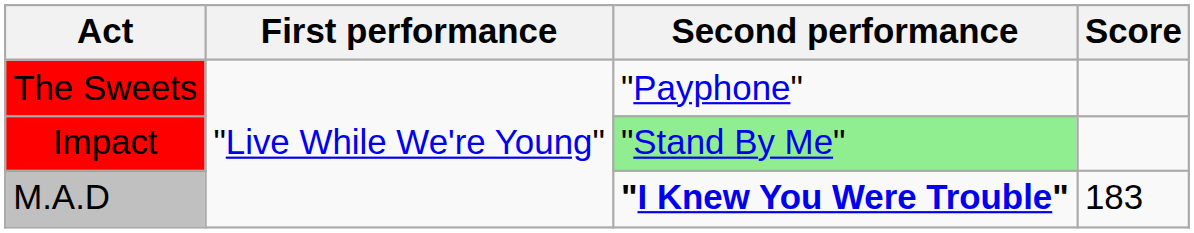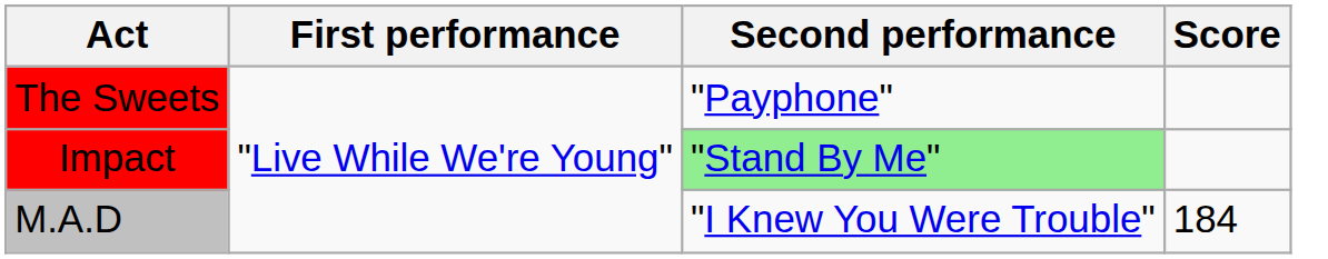 <table class="wikitable">
 <tr>
 <th>Act</th>
 <th>First performance</th>
 <th>Second performance</th>
 <th>Score</th>
 </tr>
 <tr>
 <td style="background:red; text-align:center;">The Sweets</td>
 <td rowspan=3>"<a href='#'>Live While We're Young</a>"</td>
 <td>"<a href='#'>Payphone</a>"</td>
 <td></td>
 </tr>
 <tr>
 <td style="background:red; text-align:center;">Impact</td>
 <td style="background: lightgreen;">"<a href='#'>Stand By Me</a>"</td>
 <td></td>
 </tr>
 <tr>
 <td style="background:silver;">M.A.D</td>
-<td><strong>"<a href='#'>I Knew You Were Trouble</a>"</strong></td>
-<td>183</td>
+<td>"<a href='#'>I Knew You Were Trouble</a>"</td>
+<td>184</td>
 </tr>
 </table>
